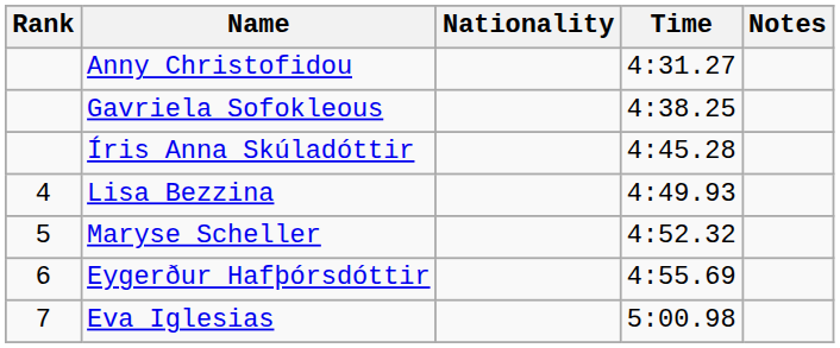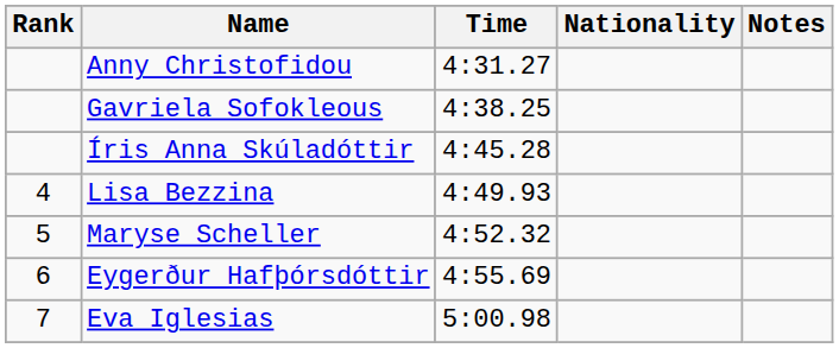 <table class="wikitable sortable" style="text-align:center; font-size:95%">
 <tr>
 <th>Rank</th>
 <th>Name</th>
+<th>Time</th>
 <th>Nationality</th>
-<th>Time</th>
 <th>Notes</th>
 </tr>
 <tr>
 <td></td>
 <td align=left><a href='#'>Anny Christofidou</a></td>
+<td>4:31.27</td>
 <td align=left></td>
-<td>4:31.27</td>
 <td></td>
 </tr>
 <tr>
 <td></td>
 <td align=left><a href='#'>Gavriela Sofokleous</a></td>
+<td>4:38.25</td>
 <td align=left></td>
-<td>4:38.25</td>
 <td></td>
 </tr>
 <tr>
 <td></td>
 <td align=left><a href='#'>Íris Anna Skúladóttir</a></td>
+<td>4:45.28</td>
 <td align=left></td>
-<td>4:45.28</td>
 <td></td>
 </tr>
 <tr>
 <td>4</td>
 <td align=left><a href='#'>Lisa Bezzina</a></td>
+<td>4:49.93</td>
 <td align=left></td>
-<td>4:49.93</td>
 <td></td>
 </tr>
 <tr>
 <td>5</td>
 <td align=left><a href='#'>Maryse Scheller</a></td>
+<td>4:52.32</td>
 <td align=left></td>
-<td>4:52.32</td>
 <td></td>
 </tr>
 <tr>
 <td>6</td>
 <td align=left><a href='#'>Eygerður Hafþórsdóttir</a></td>
+<td>4:55.69</td>
 <td align=left></td>
-<td>4:55.69</td>
 <td></td>
 </tr>
 <tr>
 <td>7</td>
 <td align=left><a href='#'>Eva Iglesias</a></td>
+<td>5:00.98</td>
 <td align=left></td>
-<td>5:00.98</td>
 <td></td>
 </tr>
 </table>
